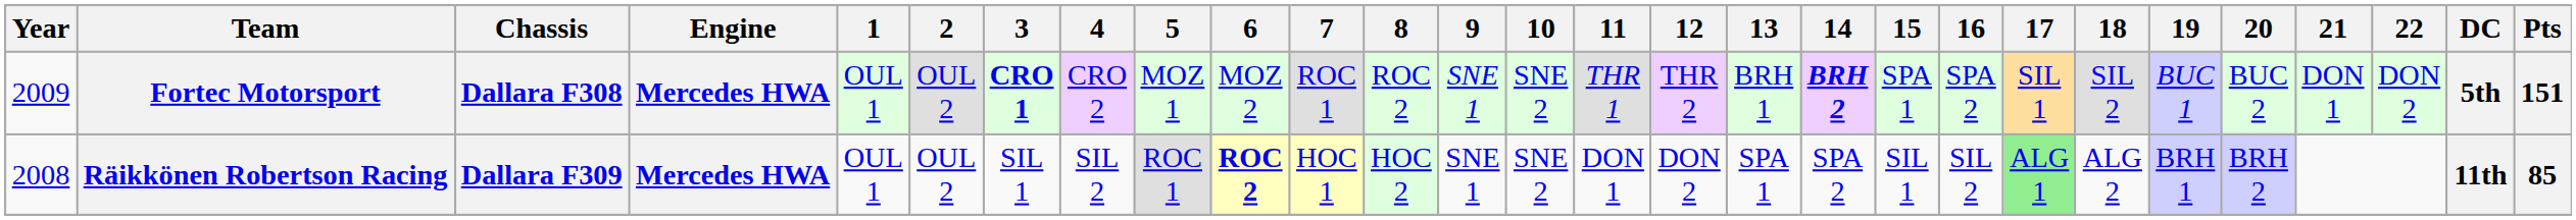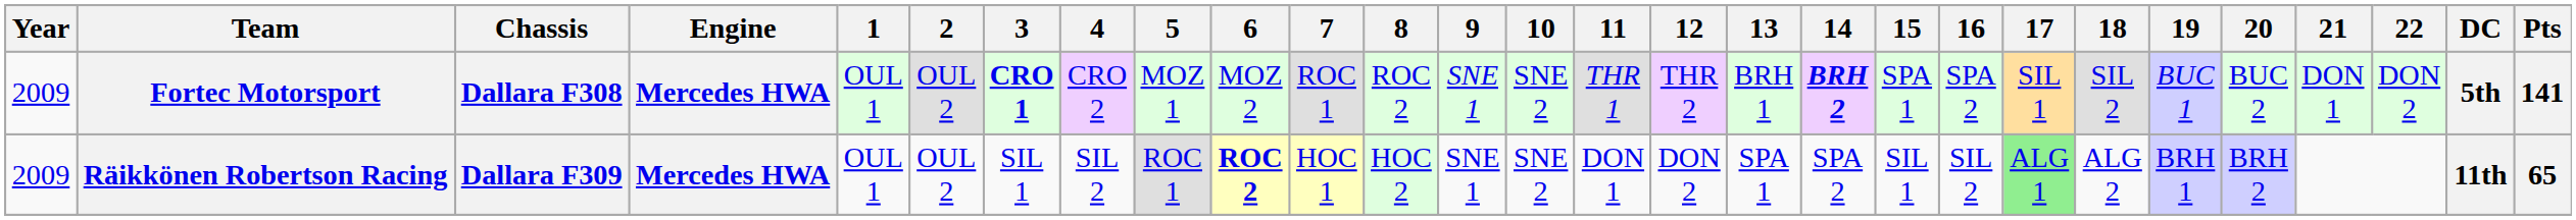 <table class="wikitable" style="text-align:center; font-size:85%">
 <tr>
 <th>Year</th>
 <th>Team</th>
 <th>Chassis</th>
 <th>Engine</th>
 <th>1</th>
 <th>2</th>
 <th>3</th>
 <th>4</th>
 <th>5</th>
 <th>6</th>
 <th>7</th>
 <th>8</th>
 <th>9</th>
 <th>10</th>
 <th>11</th>
 <th>12</th>
 <th>13</th>
 <th>14</th>
 <th>15</th>
 <th>16</th>
 <th>17</th>
 <th>18</th>
 <th>19</th>
 <th>20</th>
 <th>21</th>
 <th>22</th>
 <th>DC</th>
 <th>Pts</th>
 </tr>
 <tr>
 <td><a href='#'>2009</a></td>
 <th nowrap><a href='#'>Fortec Motorsport</a></th>
 <th nowrap><a href='#'>Dallara F308</a></th>
 <th nowrap><a href='#'>Mercedes HWA</a></th>
 <td style="background:#DFFFDF;"><a href='#'>OUL<br>1</a><br></td>
 <td style="background:#DFDFDF;"><a href='#'>OUL<br>2</a><br></td>
 <td style="background:#DFFFDF;"><strong><a href='#'>CRO<br>1</a></strong><br></td>
 <td style="background:#EFCFFF;"><a href='#'>CRO<br>2</a><br></td>
 <td style="background:#DFFFDF;"><a href='#'>MOZ<br>1</a><br></td>
 <td style="background:#DFFFDF;"><a href='#'>MOZ<br>2</a><br></td>
 <td style="background:#DFDFDF;"><a href='#'>ROC<br>1</a><br></td>
 <td style="background:#DFFFDF;"><a href='#'>ROC<br>2</a><br></td>
 <td style="background:#DFFFDF;"><em><a href='#'>SNE<br>1</a></em><br></td>
 <td style="background:#DFFFDF;"><a href='#'>SNE<br>2</a><br></td>
 <td style="background:#DFDFDF;"><em><a href='#'>THR<br>1</a></em><br></td>
 <td style="background:#EFCFFF;"><a href='#'>THR<br>2</a><br></td>
 <td style="background:#DFFFDF;"><a href='#'>BRH<br>1</a><br></td>
 <td style="background:#EFCFFF;"><strong><em><a href='#'>BRH<br>2</a></em></strong><br></td>
 <td style="background:#DFFFDF;"><a href='#'>SPA<br>1</a><br></td>
 <td style="background:#DFFFDF;"><a href='#'>SPA<br>2</a><br></td>
 <td style="background:#FFDF9F;"><a href='#'>SIL<br>1</a><br></td>
 <td style="background:#DFDFDF;"><a href='#'>SIL<br>2</a><br></td>
 <td style="background:#CFCFFF;"><em><a href='#'>BUC<br>1</a></em><br></td>
 <td style="background:#DFFFDF;"><a href='#'>BUC<br>2</a><br></td>
 <td style="background:#DFFFDF;"><a href='#'>DON<br>1</a><br></td>
 <td style="background:#DFFFDF;"><a href='#'>DON<br>2</a><br></td>
 <th>5th</th>
-<th>151</th>
+<th>141</th>
 </tr>
 <tr>
-<td><a href='#'>2008</a></td>
+<td><a href='#'>2009</a></td>
 <th nowrap><a href='#'>Räikkönen Robertson Racing</a></th>
 <th nowrap><a href='#'>Dallara F309</a></th>
 <th nowrap><a href='#'>Mercedes HWA</a></th>
 <td><a href='#'>OUL<br>1</a></td>
 <td><a href='#'>OUL<br>2</a></td>
 <td><a href='#'>SIL<br>1</a></td>
 <td><a href='#'>SIL<br>2</a></td>
 <td style="background:#DFDFDF;"><a href='#'>ROC<br>1</a><br></td>
 <td style="background:#FFFFBF;"><strong><a href='#'>ROC<br>2</a></strong><br></td>
 <td style="background:#FFFFBF;"><a href='#'>HOC<br>1</a><br></td>
 <td style="background:#DFFFDF;"><a href='#'>HOC<br>2</a><br></td>
 <td><a href='#'>SNE<br>1</a></td>
 <td><a href='#'>SNE<br>2</a></td>
 <td><a href='#'>DON<br>1</a></td>
 <td><a href='#'>DON<br>2</a></td>
 <td><a href='#'>SPA<br>1</a></td>
 <td><a href='#'>SPA<br>2</a></td>
 <td><a href='#'>SIL<br>1</a></td>
 <td><a href='#'>SIL<br>2</a></td>
 <td style="background: lightgreen;"><a href='#'>ALG<br>1</a></td>
 <td><a href='#'>ALG<br>2</a></td>
 <td style="background:#CFCFFF;"><a href='#'>BRH<br>1</a><br></td>
 <td style="background:#CFCFFF;"><a href='#'>BRH<br>2</a><br></td>
 <td colspan=2></td>
 <th>11th</th>
-<th>85</th>
+<th>65</th>
 </tr>
 <tr>
 </tr>
 </table>
